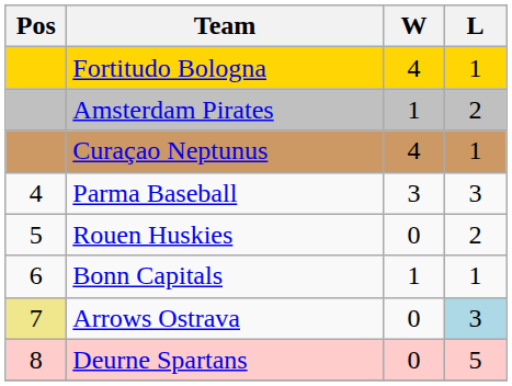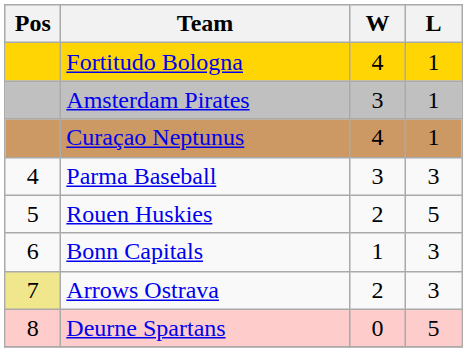 <table class="wikitable gauche" style="text-align:center">
 <tr bgcolor="e5e5e5">
 <th width="30">Pos</th>
 <th width="185">Team</th>
 <th width="30">W</th>
 <th width="30">L</th>
 </tr>
 <tr bgcolor=#FFD604>
 <td></td>
 <td align=left> <a href='#'>Fortitudo Bologna</a></td>
 <td>4</td>
 <td>1</td>
 </tr>
 <tr bgcolor=#C0C0C0>
 <td></td>
 <td align=left> <a href='#'>Amsterdam Pirates</a></td>
+<td>3</td>
 <td>1</td>
-<td>2</td>
 </tr>
 <tr bgcolor=#CC9965>
 <td></td>
 <td align=left> <a href='#'>Curaçao Neptunus</a></td>
 <td>4</td>
 <td>1</td>
 </tr>
 <tr>
 <td>4</td>
 <td align=left> <a href='#'>Parma Baseball</a></td>
 <td>3</td>
 <td>3</td>
 </tr>
 <tr>
 <td>5</td>
 <td align=left> <a href='#'>Rouen Huskies</a></td>
-<td>0</td>
 <td>2</td>
+<td>5</td>
 </tr>
 <tr>
 <td>6</td>
 <td align=left> <a href='#'>Bonn Capitals</a></td>
 <td>1</td>
-<td>1</td>
+<td>3</td>
 </tr>
 <tr>
 <td style="background: khaki;">7</td>
 <td align=left> <a href='#'>Arrows Ostrava</a></td>
-<td>0</td>
-<td style="background: lightblue;">3</td>
+<td>2</td>
+<td>3</td>
 </tr>
 <tr bgcolor=#FFCCCC>
 <td>8</td>
 <td align=left> <a href='#'>Deurne Spartans</a></td>
 <td>0</td>
 <td>5</td>
 </tr>
 <tr>
 </tr>
 </table>
